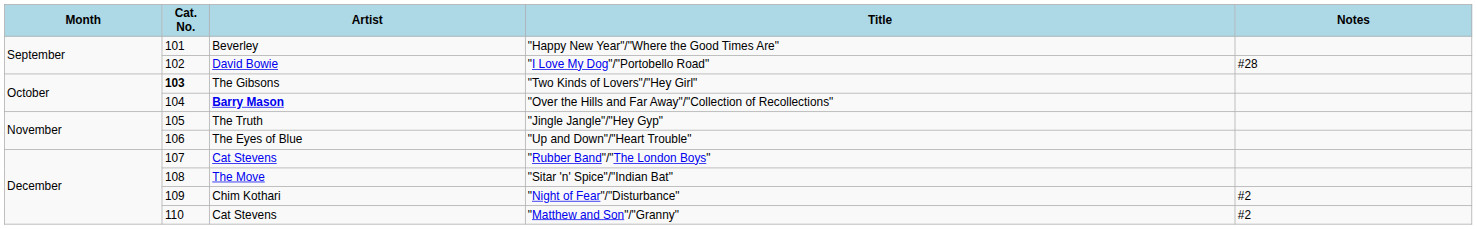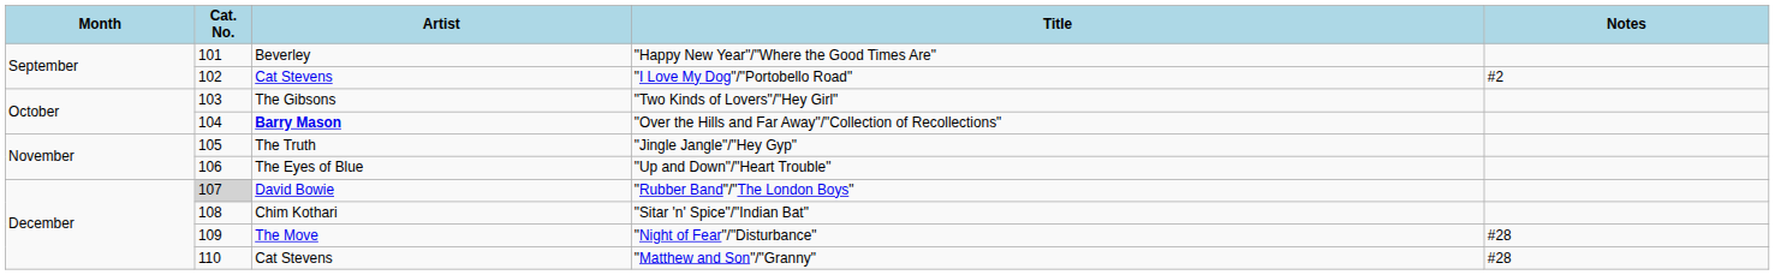 <table class="wikitable" style="width:100%;">
 <tr>
 <th style="background:LightBlue; color:Black; font-weight:bold; text-align:center; width:10%;">Month</th>
 <th style="background:LightBlue; color:Black; font-weight:bold; text-align:center; width:3%;">Cat.<br>No.</th>
 <th style="background:LightBlue; color:Black; font-weight:bold; text-align:center; width:20%;">Artist</th>
 <th style="background:LightBlue; color:Black; font-weight:bold; text-align:center; width:45%;">Title</th>
 <th style="background:LightBlue; color:Black; font-weight:bold; text-align:center; width:15%;">Notes</th>
 </tr>
 <tr>
 <td rowspan="2">September</td>
 <td>101</td>
 <td>Beverley</td>
 <td>"Happy New Year"/"Where the Good Times Are"</td>
 <td></td>
 </tr>
 <tr>
 <td>102</td>
-<td><a href='#'>David Bowie</a></td>
+<td><a href='#'>Cat Stevens</a></td>
 <td>"<a href='#'>I Love My Dog</a>"/"Portobello Road"</td>
-<td>#28</td>
+<td>#2</td>
 </tr>
 <tr>
 <td rowspan="2">October</td>
-<td><strong>103</strong></td>
+<td>103</td>
 <td>The Gibsons</td>
 <td>"Two Kinds of Lovers"/"Hey Girl"</td>
 <td></td>
 </tr>
 <tr>
 <td>104</td>
 <td><strong><a href='#'>Barry Mason</a></strong></td>
 <td>"Over the Hills and Far Away"/"Collection of Recollections"</td>
 <td></td>
 </tr>
 <tr>
 <td rowspan="2">November</td>
 <td>105</td>
 <td>The Truth</td>
 <td>"Jingle Jangle"/"Hey Gyp"</td>
 <td></td>
 </tr>
 <tr>
 <td>106</td>
 <td>The Eyes of Blue</td>
 <td>"Up and Down"/"Heart Trouble"</td>
 <td></td>
 </tr>
 <tr>
 <td rowspan="4">December</td>
-<td>107</td>
-<td><a href='#'>Cat Stevens</a></td>
+<td style="background: lightgrey;">107</td>
+<td><a href='#'>David Bowie</a></td>
 <td>"<a href='#'>Rubber Band</a>"/"<a href='#'>The London Boys</a>"</td>
 <td></td>
 </tr>
 <tr>
 <td>108</td>
-<td><a href='#'>The Move</a></td>
+<td>Chim Kothari</td>
 <td>"Sitar 'n' Spice"/"Indian Bat"</td>
 <td></td>
 </tr>
 <tr>
 <td>109</td>
-<td>Chim Kothari</td>
+<td><a href='#'>The Move</a></td>
 <td>"<a href='#'>Night of Fear</a>"/"Disturbance"</td>
-<td>#2</td>
+<td>#28</td>
 </tr>
 <tr>
 <td>110</td>
 <td>Cat Stevens</td>
 <td>"<a href='#'>Matthew and Son</a>"/"Granny"</td>
-<td>#2</td>
+<td>#28</td>
 </tr>
 </table>
